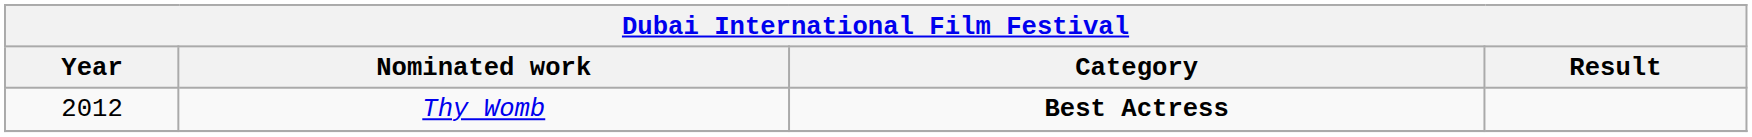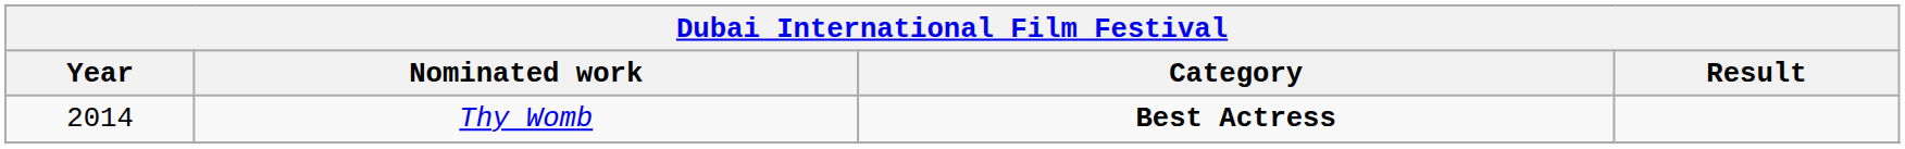 <table width="70%" class="wikitable sortable">
 <tr>
 <th colspan="4" align="center"><a href='#'>Dubai International Film Festival</a></th>
 </tr>
 <tr>
 <th width="10%">Year</th>
 <th width="35%">Nominated work</th>
 <th width="40%">Category</th>
 <th width="15%">Result</th>
 </tr>
 <tr>
-<td align="center">2012</td>
+<td align="center">2014</td>
 <td align="center"><em><a href='#'>Thy Womb</a></em></td>
 <td align="center"><strong>Best Actress</strong></td>
 <td></td>
 </tr>
 <tr>
 </tr>
 </table>
